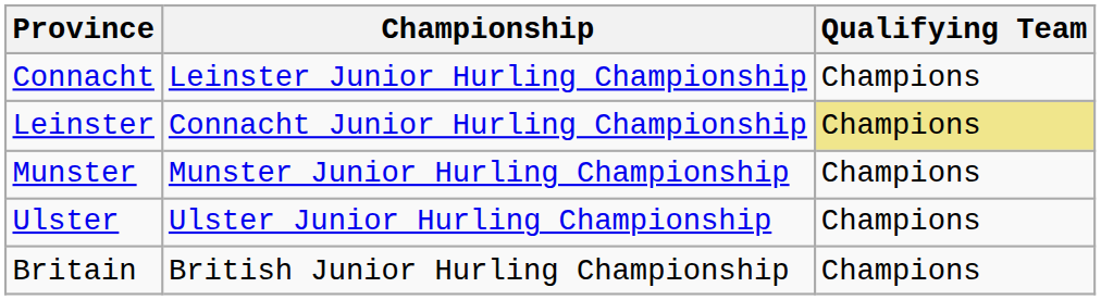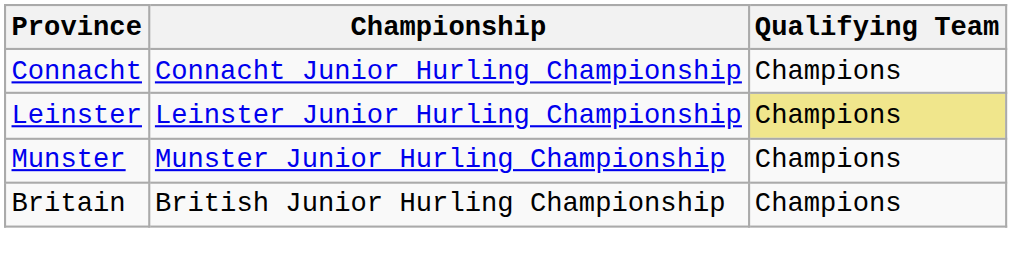 <table class="wikitable">
 <tr>
 <th>Province</th>
 <th>Championship</th>
 <th>Qualifying Team</th>
 </tr>
 <tr>
 <td> <a href='#'>Connacht</a></td>
-<td><a href='#'>Leinster Junior Hurling Championship</a></td>
+<td><a href='#'>Connacht Junior Hurling Championship</a></td>
 <td>Champions</td>
 </tr>
 <tr>
 <td> <a href='#'>Leinster</a></td>
-<td><a href='#'>Connacht Junior Hurling Championship</a></td>
+<td><a href='#'>Leinster Junior Hurling Championship</a></td>
 <td style="background: khaki;">Champions</td>
 </tr>
 <tr>
 <td> <a href='#'>Munster</a></td>
 <td><a href='#'>Munster Junior Hurling Championship</a></td>
 <td>Champions</td>
 </tr>
 <tr>
-<td> <a href='#'>Ulster</a></td>
-<td><a href='#'>Ulster Junior Hurling Championship</a></td>
-<td>Champions</td>
-</tr>
-<tr>
 <td>Britain</td>
 <td>British Junior Hurling Championship</td>
 <td>Champions</td>
 </tr>
 </table>
